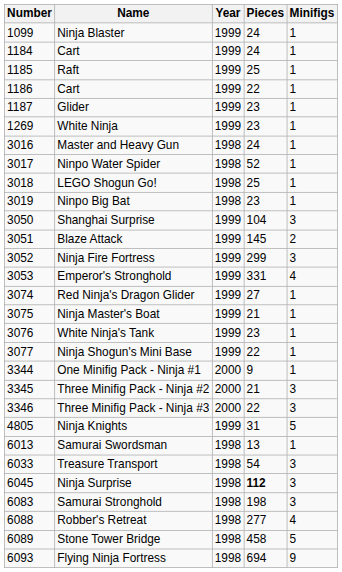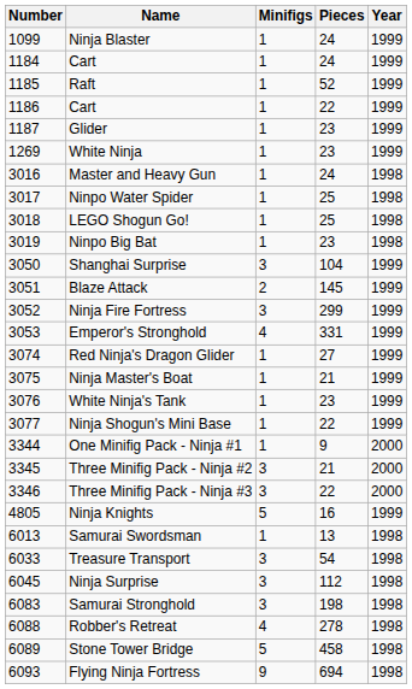 <table class="wikitable sortable">
 <tr>
 <th>Number</th>
 <th>Name</th>
+<th>Minifigs</th>
+<th>Pieces</th>
 <th>Year</th>
-<th>Pieces</th>
-<th>Minifigs</th>
 </tr>
 <tr>
 <td>1099</td>
 <td>Ninja Blaster</td>
+<td>1</td>
+<td>24</td>
 <td>1999</td>
-<td>24</td>
-<td>1</td>
 </tr>
 <tr>
 <td>1184</td>
 <td>Cart</td>
+<td>1</td>
+<td>24</td>
 <td>1999</td>
-<td>24</td>
-<td>1</td>
 </tr>
 <tr>
 <td>1185</td>
 <td>Raft</td>
+<td>1</td>
+<td>52</td>
 <td>1999</td>
-<td>25</td>
-<td>1</td>
 </tr>
 <tr>
 <td>1186</td>
 <td>Cart</td>
+<td>1</td>
+<td>22</td>
 <td>1999</td>
-<td>22</td>
-<td>1</td>
 </tr>
 <tr>
 <td>1187</td>
 <td>Glider</td>
+<td>1</td>
+<td>23</td>
 <td>1999</td>
-<td>23</td>
-<td>1</td>
 </tr>
 <tr>
 <td>1269</td>
 <td>White Ninja</td>
+<td>1</td>
+<td>23</td>
 <td>1999</td>
-<td>23</td>
-<td>1</td>
 </tr>
 <tr>
 <td>3016</td>
 <td>Master and Heavy Gun</td>
+<td>1</td>
+<td>24</td>
 <td>1998</td>
-<td>24</td>
-<td>1</td>
 </tr>
 <tr>
 <td>3017</td>
 <td>Ninpo Water Spider</td>
+<td>1</td>
+<td>25</td>
 <td>1998</td>
-<td>52</td>
-<td>1</td>
 </tr>
 <tr>
 <td>3018</td>
 <td>LEGO Shogun Go!</td>
+<td>1</td>
+<td>25</td>
 <td>1998</td>
-<td>25</td>
-<td>1</td>
 </tr>
 <tr>
 <td>3019</td>
 <td>Ninpo Big Bat</td>
+<td>1</td>
+<td>23</td>
 <td>1998</td>
-<td>23</td>
-<td>1</td>
 </tr>
 <tr>
 <td>3050</td>
 <td>Shanghai Surprise</td>
+<td>3</td>
+<td>104</td>
 <td>1999</td>
-<td>104</td>
-<td>3</td>
 </tr>
 <tr>
 <td>3051</td>
 <td>Blaze Attack</td>
+<td>2</td>
+<td>145</td>
 <td>1999</td>
-<td>145</td>
-<td>2</td>
 </tr>
 <tr>
 <td>3052</td>
 <td>Ninja Fire Fortress</td>
+<td>3</td>
+<td>299</td>
 <td>1999</td>
-<td>299</td>
-<td>3</td>
 </tr>
 <tr>
 <td>3053</td>
 <td>Emperor's Stronghold</td>
+<td>4</td>
+<td>331</td>
 <td>1999</td>
-<td>331</td>
-<td>4</td>
 </tr>
 <tr>
 <td>3074</td>
 <td>Red Ninja's Dragon Glider</td>
+<td>1</td>
+<td>27</td>
 <td>1999</td>
-<td>27</td>
-<td>1</td>
 </tr>
 <tr>
 <td>3075</td>
 <td>Ninja Master's Boat</td>
+<td>1</td>
+<td>21</td>
 <td>1999</td>
-<td>21</td>
-<td>1</td>
 </tr>
 <tr>
 <td>3076</td>
 <td>White Ninja's Tank</td>
+<td>1</td>
+<td>23</td>
 <td>1999</td>
-<td>23</td>
-<td>1</td>
 </tr>
 <tr>
 <td>3077</td>
 <td>Ninja Shogun's Mini Base</td>
+<td>1</td>
+<td>22</td>
 <td>1999</td>
-<td>22</td>
-<td>1</td>
 </tr>
 <tr>
 <td>3344</td>
 <td>One Minifig Pack - Ninja #1</td>
+<td>1</td>
+<td>9</td>
 <td>2000</td>
-<td>9</td>
-<td>1</td>
 </tr>
 <tr>
 <td>3345</td>
 <td>Three Minifig Pack - Ninja #2</td>
+<td>3</td>
+<td>21</td>
 <td>2000</td>
-<td>21</td>
-<td>3</td>
 </tr>
 <tr>
 <td>3346</td>
 <td>Three Minifig Pack - Ninja #3</td>
+<td>3</td>
+<td>22</td>
 <td>2000</td>
-<td>22</td>
-<td>3</td>
 </tr>
 <tr>
 <td>4805</td>
 <td>Ninja Knights</td>
+<td>5</td>
+<td>16</td>
 <td>1999</td>
-<td>31</td>
-<td>5</td>
 </tr>
 <tr>
 <td>6013</td>
 <td>Samurai Swordsman</td>
+<td>1</td>
+<td>13</td>
 <td>1998</td>
-<td>13</td>
-<td>1</td>
 </tr>
 <tr>
 <td>6033</td>
 <td>Treasure Transport</td>
+<td>3</td>
+<td>54</td>
 <td>1998</td>
-<td>54</td>
-<td>3</td>
 </tr>
 <tr>
 <td>6045</td>
 <td>Ninja Surprise</td>
+<td>3</td>
+<td>112</td>
 <td>1998</td>
-<td><strong>112</strong></td>
-<td>3</td>
 </tr>
 <tr>
 <td>6083</td>
 <td>Samurai Stronghold</td>
+<td>3</td>
+<td>198</td>
 <td>1998</td>
-<td>198</td>
-<td>3</td>
 </tr>
 <tr>
 <td>6088</td>
 <td>Robber's Retreat</td>
+<td>4</td>
+<td>278</td>
 <td>1998</td>
-<td>277</td>
-<td>4</td>
 </tr>
 <tr>
 <td>6089</td>
 <td>Stone Tower Bridge</td>
+<td>5</td>
+<td>458</td>
 <td>1998</td>
-<td>458</td>
-<td>5</td>
 </tr>
 <tr>
 <td>6093</td>
 <td>Flying Ninja Fortress</td>
+<td>9</td>
+<td>694</td>
 <td>1998</td>
-<td>694</td>
-<td>9</td>
 </tr>
 </table>
